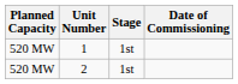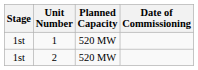 <table class="wikitable sortable" style="text-align: center;">
 <tr>
+<th>Stage</th>
+<th>Unit<br>Number</th>
 <th>Planned<br>Capacity</th>
-<th>Unit<br>Number</th>
-<th>Stage</th>
 <th>Date of<br>Commissioning</th>
 </tr>
 <tr>
+<td>1st</td>
+<td>1</td>
 <td>520 MW</td>
-<td>1</td>
-<td>1st</td>
 <td></td>
 </tr>
 <tr>
+<td>1st</td>
+<td>2</td>
 <td>520 MW</td>
-<td>2</td>
-<td>1st</td>
 <td></td>
 </tr>
 </table>
